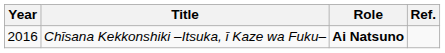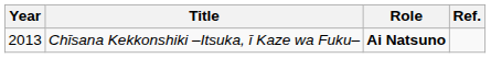 <table class="wikitable">
 <tr>
 <th>Year</th>
 <th>Title</th>
 <th>Role</th>
 <th>Ref.</th>
 </tr>
 <tr>
-<td>2016</td>
+<td>2013</td>
 <td><em>Chīsana Kekkonshiki –Itsuka, ī Kaze wa Fuku–</em></td>
 <td><strong>Ai Natsuno</strong></td>
 <td></td>
 </tr>
 </table>
